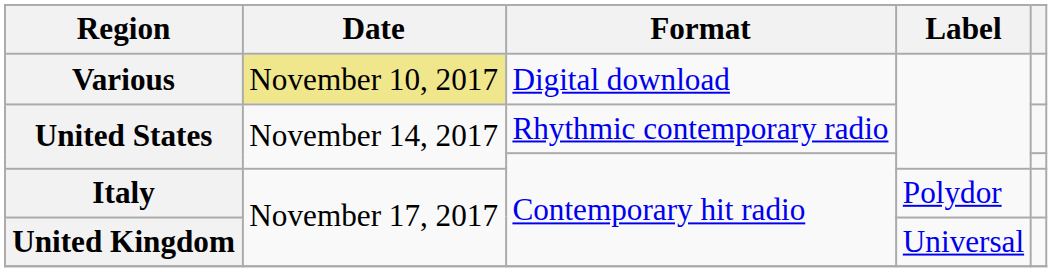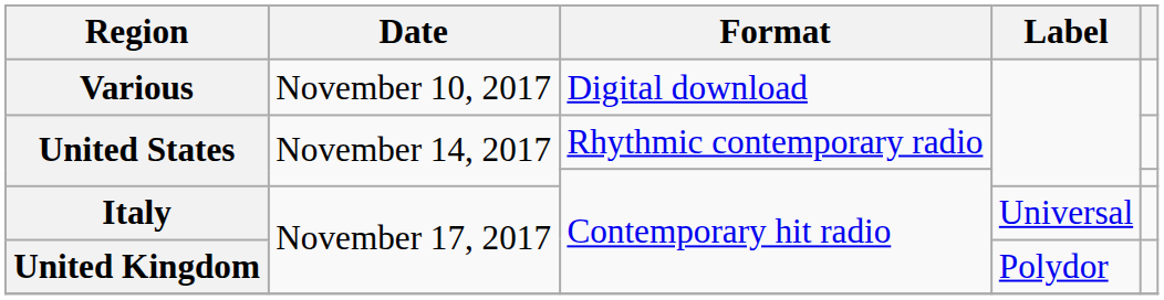 <table class="wikitable plainrowheaders">
 <tr>
 <th scope="col">Region</th>
 <th scope="col">Date</th>
 <th scope="col">Format</th>
 <th scope="col">Label</th>
 <th scope="col"></th>
 </tr>
 <tr>
 <th scope="row">Various</th>
-<td style="background: khaki;">November 10, 2017</td>
+<td>November 10, 2017</td>
 <td><a href='#'>Digital download</a></td>
 <td rowspan="3"></td>
 <td></td>
 </tr>
 <tr>
 <th scope="row" rowspan="2">United States</th>
 <td rowspan="2">November 14, 2017</td>
 <td><a href='#'>Rhythmic contemporary radio</a></td>
 <td></td>
 </tr>
 <tr>
 <td rowspan="3"><a href='#'>Contemporary hit radio</a></td>
 <td></td>
 </tr>
 <tr>
 <th scope="row">Italy</th>
 <td rowspan="2">November 17, 2017</td>
-<td><a href='#'>Polydor</a></td>
+<td><a href='#'>Universal</a></td>
 <td></td>
 </tr>
 <tr>
 <th scope="row">United Kingdom</th>
-<td><a href='#'>Universal</a></td>
+<td><a href='#'>Polydor</a></td>
 <td></td>
 </tr>
 <tr>
 </tr>
 </table>
